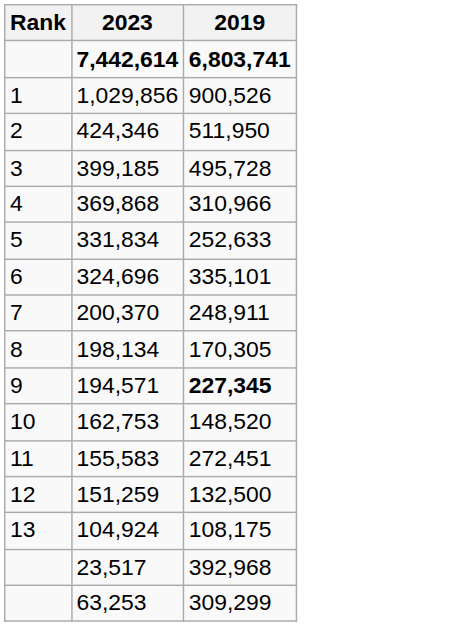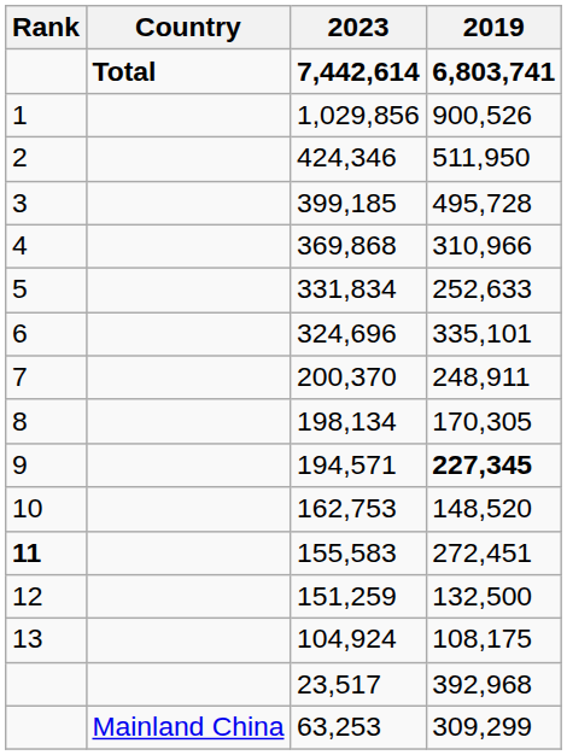 <table class="wikitable sortable">
 <tr>
 <th>Rank</th>
+<th>Country</th>
 <th>2023</th>
 <th>2019</th>
 </tr>
 <tr>
 <td></td>
+<td><strong>Total</strong></td>
 <td><strong>7,442,614</strong></td>
 <td><strong>6,803,741</strong></td>
 </tr>
 <tr>
 <td>1</td>
+<td></td>
 <td>1,029,856</td>
 <td>900,526</td>
 </tr>
 <tr>
 <td>2</td>
+<td></td>
 <td>424,346</td>
 <td>511,950</td>
 </tr>
 <tr>
 <td>3</td>
+<td></td>
 <td>399,185</td>
 <td>495,728</td>
 </tr>
 <tr>
 <td>4</td>
+<td></td>
 <td>369,868</td>
 <td>310,966</td>
 </tr>
 <tr>
 <td>5</td>
+<td></td>
 <td>331,834</td>
 <td>252,633</td>
 </tr>
 <tr>
 <td>6</td>
+<td></td>
 <td>324,696</td>
 <td>335,101</td>
 </tr>
 <tr>
 <td>7</td>
+<td></td>
 <td>200,370</td>
 <td>248,911</td>
 </tr>
 <tr>
 <td>8</td>
+<td></td>
 <td>198,134</td>
 <td>170,305</td>
 </tr>
 <tr>
 <td>9</td>
+<td></td>
 <td>194,571</td>
 <td><strong>227,345</strong></td>
 </tr>
 <tr>
 <td>10</td>
+<td></td>
 <td>162,753</td>
 <td>148,520</td>
 </tr>
 <tr>
-<td>11</td>
+<td><strong>11</strong></td>
+<td></td>
 <td>155,583</td>
 <td>272,451</td>
 </tr>
 <tr>
 <td>12</td>
+<td></td>
 <td>151,259</td>
 <td>132,500</td>
 </tr>
 <tr>
 <td>13</td>
+<td></td>
 <td>104,924</td>
 <td>108,175</td>
 </tr>
 <tr>
+<td></td>
 <td></td>
 <td>23,517</td>
 <td>392,968</td>
 </tr>
 <tr>
 <td></td>
+<td> <a href='#'>Mainland China</a></td>
 <td>63,253</td>
 <td>309,299</td>
 </tr>
 </table>
